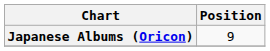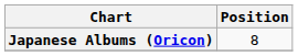 <table class="wikitable plainrowheaders">
 <tr>
 <th>Chart</th>
 <th>Position</th>
 </tr>
 <tr>
 <th scope="row">Japanese Albums (<a href='#'>Oricon</a>)</th>
-<td style="text-align:center;">9</td>
+<td style="text-align:center;">8</td>
 </tr>
 <tr>
 </tr>
 </table>
